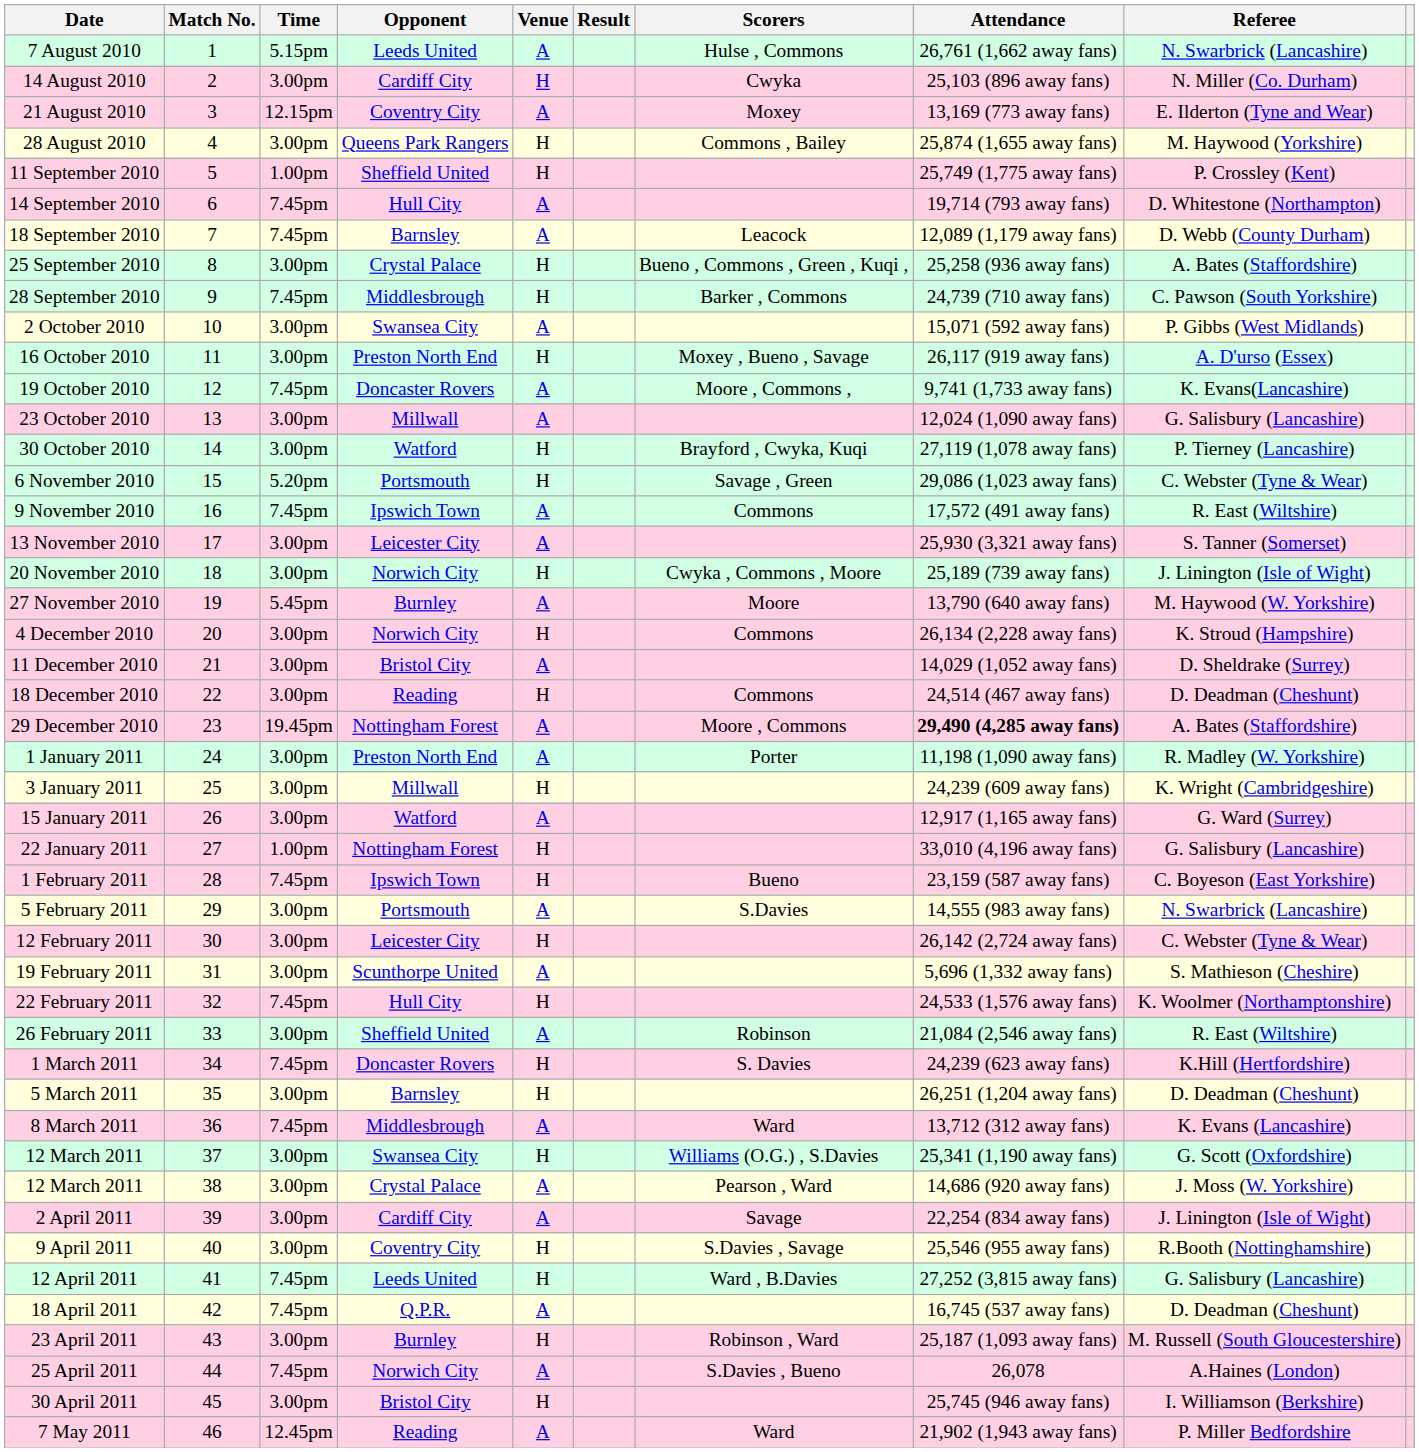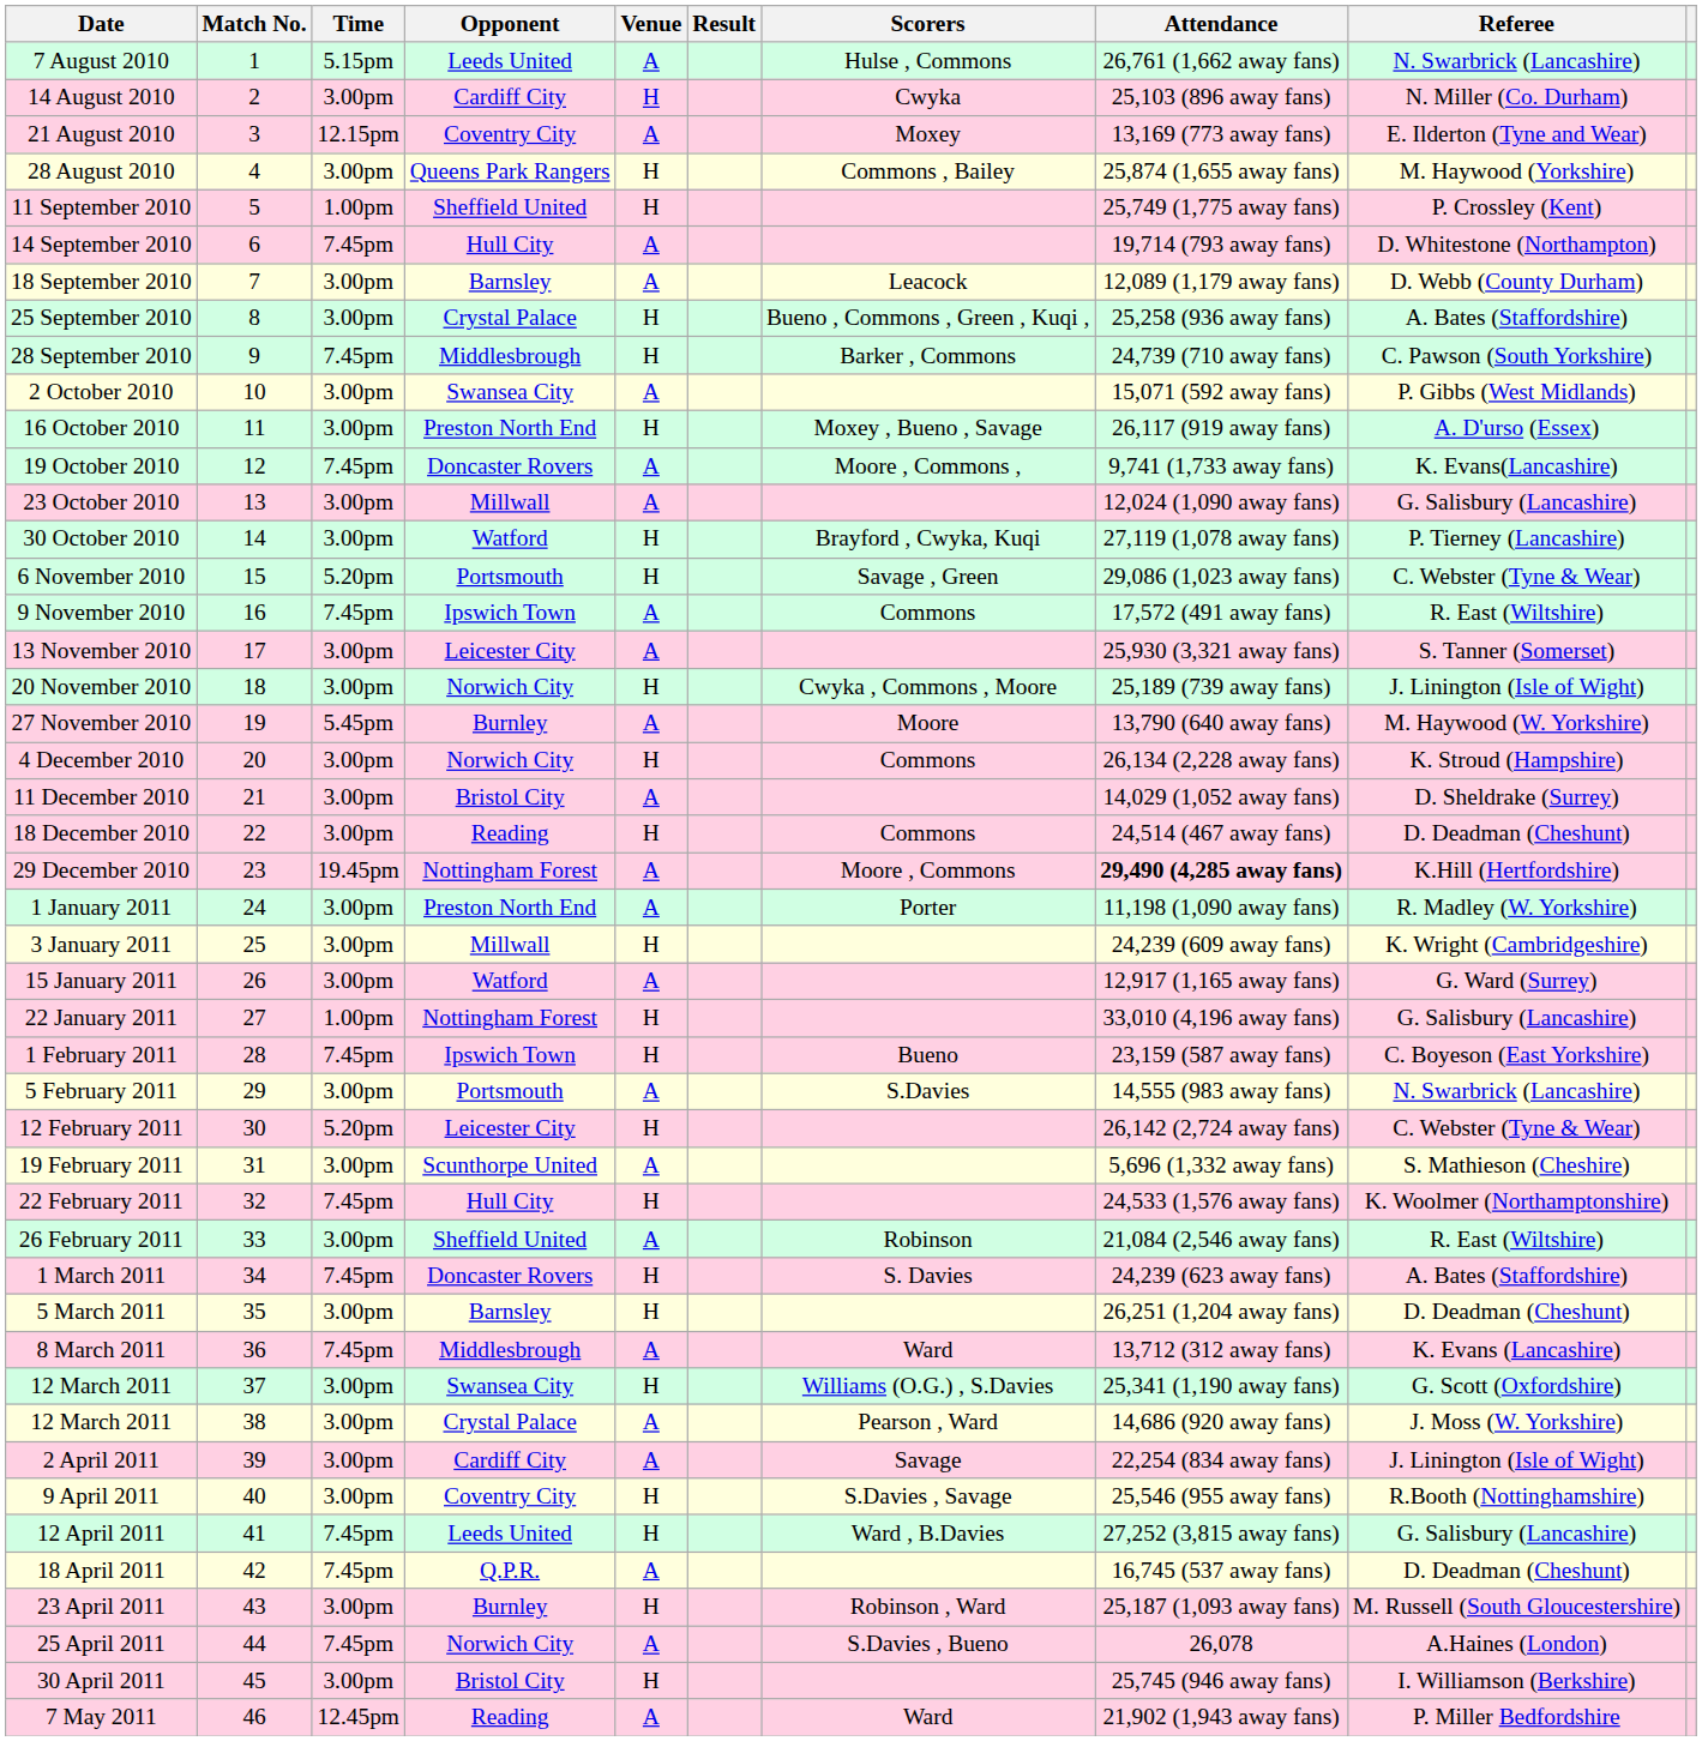 <table class="wikitable sortable" style="text-align:center">
 <tr>
 <th>Date</th>
 <th>Match No.</th>
 <th>Time</th>
 <th>Opponent</th>
 <th>Venue</th>
 <th>Result</th>
 <th>Scorers</th>
 <th>Attendance</th>
 <th>Referee</th>
 <th></th>
 </tr>
 <tr bgcolor="d0ffe3">
 <td>7 August 2010</td>
 <td>1</td>
 <td>5.15pm</td>
 <td><a href='#'>Leeds United</a></td>
 <td><a href='#'>A</a></td>
 <td></td>
 <td>Hulse , Commons </td>
 <td>26,761 (1,662 away fans)</td>
 <td><a href='#'>N. Swarbrick</a> (<a href='#'>Lancashire</a>)</td>
 <td></td>
 </tr>
 <tr bgcolor="ffd0e3">
 <td>14 August 2010</td>
 <td>2</td>
 <td>3.00pm</td>
 <td><a href='#'>Cardiff City</a></td>
 <td><a href='#'>H</a></td>
 <td></td>
 <td>Cwyka </td>
 <td>25,103 (896 away fans)</td>
 <td>N. Miller (<a href='#'>Co. Durham</a>)</td>
 <td></td>
 </tr>
 <tr bgcolor="ffd0e3">
 <td>21 August 2010</td>
 <td>3</td>
 <td>12.15pm</td>
 <td><a href='#'>Coventry City</a></td>
 <td><a href='#'>A</a></td>
 <td></td>
 <td>Moxey </td>
 <td>13,169 (773 away fans)</td>
 <td>E. Ilderton (<a href='#'>Tyne and Wear</a>)</td>
 <td></td>
 </tr>
 <tr bgcolor="#ffffdd">
 <td>28 August 2010</td>
 <td>4</td>
 <td>3.00pm</td>
 <td><a href='#'>Queens Park Rangers</a></td>
 <td>H</td>
 <td></td>
 <td>Commons , Bailey </td>
 <td>25,874 (1,655 away fans)</td>
 <td>M. Haywood (<a href='#'>Yorkshire</a>)</td>
 <td></td>
 </tr>
 <tr bgcolor="ffd0e3">
 <td>11 September 2010</td>
 <td>5</td>
 <td>1.00pm</td>
 <td><a href='#'>Sheffield United</a></td>
 <td>H</td>
 <td></td>
 <td></td>
 <td>25,749 (1,775 away fans)</td>
 <td>P. Crossley (<a href='#'>Kent</a>)</td>
 <td></td>
 </tr>
 <tr bgcolor="ffd0e3">
 <td>14 September 2010</td>
 <td>6</td>
 <td>7.45pm</td>
 <td><a href='#'>Hull City</a></td>
 <td><a href='#'>A</a></td>
 <td></td>
 <td></td>
 <td>19,714 (793 away fans)</td>
 <td>D. Whitestone (<a href='#'>Northampton</a>)</td>
 <td></td>
 </tr>
 <tr bgcolor="#ffffdd">
 <td>18 September 2010</td>
 <td>7</td>
-<td>7.45pm</td>
+<td>3.00pm</td>
 <td><a href='#'>Barnsley</a></td>
 <td><a href='#'>A</a></td>
 <td></td>
 <td>Leacock </td>
 <td>12,089 (1,179 away fans)</td>
 <td>D. Webb (<a href='#'>County Durham</a>)</td>
 <td></td>
 </tr>
 <tr bgcolor="d0ffe3">
 <td>25 September 2010</td>
 <td>8</td>
 <td>3.00pm</td>
 <td><a href='#'>Crystal Palace</a></td>
 <td>H</td>
 <td></td>
 <td>Bueno , Commons , Green , Kuqi ,</td>
 <td>25,258 (936 away fans)</td>
 <td>A. Bates (<a href='#'>Staffordshire</a>)</td>
 <td></td>
 </tr>
 <tr bgcolor="d0ffe3">
 <td>28 September 2010</td>
 <td>9</td>
 <td>7.45pm</td>
 <td><a href='#'>Middlesbrough</a></td>
 <td>H</td>
 <td></td>
 <td>Barker , Commons </td>
 <td>24,739 (710 away fans)</td>
 <td>C. Pawson (<a href='#'>South Yorkshire</a>)</td>
 <td></td>
 </tr>
 <tr bgcolor="#ffffdd">
 <td>2 October 2010</td>
 <td>10</td>
 <td>3.00pm</td>
 <td><a href='#'>Swansea City</a></td>
 <td><a href='#'>A</a></td>
 <td></td>
 <td></td>
 <td>15,071 (592 away fans)</td>
 <td>P. Gibbs (<a href='#'>West Midlands</a>)</td>
 <td></td>
 </tr>
 <tr bgcolor="d0ffe3">
 <td>16 October 2010</td>
 <td>11</td>
 <td>3.00pm</td>
 <td><a href='#'>Preston North End</a></td>
 <td>H</td>
 <td></td>
 <td>Moxey , Bueno , Savage </td>
 <td>26,117 (919 away fans)</td>
 <td><a href='#'>A. D'urso</a> (<a href='#'>Essex</a>)</td>
 <td></td>
 </tr>
 <tr bgcolor="d0ffe3">
 <td>19 October 2010</td>
 <td>12</td>
 <td>7.45pm</td>
 <td><a href='#'>Doncaster Rovers</a></td>
 <td><a href='#'>A</a></td>
 <td></td>
 <td>Moore , Commons ,</td>
 <td>9,741 (1,733 away fans)</td>
 <td>K. Evans(<a href='#'>Lancashire</a>)</td>
 <td></td>
 </tr>
 <tr bgcolor="ffd0e3">
 <td>23 October 2010</td>
 <td>13</td>
 <td>3.00pm</td>
 <td><a href='#'>Millwall</a></td>
 <td><a href='#'>A</a></td>
 <td></td>
 <td></td>
 <td>12,024 (1,090 away fans)</td>
 <td>G. Salisbury (<a href='#'>Lancashire</a>)</td>
 <td></td>
 </tr>
 <tr bgcolor="d0ffe3">
 <td>30 October 2010</td>
 <td>14</td>
 <td>3.00pm</td>
 <td><a href='#'>Watford</a></td>
 <td>H</td>
 <td></td>
 <td>Brayford , Cwyka, Kuqi </td>
 <td>27,119 (1,078 away fans)</td>
 <td>P. Tierney (<a href='#'>Lancashire</a>)</td>
 <td></td>
 </tr>
 <tr bgcolor="d0ffe3">
 <td>6 November 2010</td>
 <td>15</td>
 <td>5.20pm</td>
 <td><a href='#'>Portsmouth</a></td>
 <td>H</td>
 <td></td>
 <td>Savage , Green </td>
 <td>29,086 (1,023 away fans)</td>
 <td>C. Webster (<a href='#'>Tyne & Wear</a>)</td>
 <td></td>
 </tr>
 <tr bgcolor="d0ffe3">
 <td>9 November 2010</td>
 <td>16</td>
 <td>7.45pm</td>
 <td><a href='#'>Ipswich Town</a></td>
 <td><a href='#'>A</a></td>
 <td></td>
 <td>Commons </td>
 <td>17,572 (491 away fans)</td>
 <td>R. East (<a href='#'>Wiltshire</a>)</td>
 <td></td>
 </tr>
 <tr bgcolor="ffd0e3">
 <td>13 November 2010</td>
 <td>17</td>
 <td>3.00pm</td>
 <td><a href='#'>Leicester City</a></td>
 <td><a href='#'>A</a></td>
 <td></td>
 <td></td>
 <td>25,930 (3,321 away fans)</td>
 <td>S. Tanner (<a href='#'>Somerset</a>)</td>
 <td></td>
 </tr>
 <tr bgcolor="d0ffe3">
 <td>20 November 2010</td>
 <td>18</td>
 <td>3.00pm</td>
 <td><a href='#'>Norwich City</a></td>
 <td>H</td>
 <td></td>
 <td>Cwyka , Commons , Moore </td>
 <td>25,189 (739 away fans)</td>
 <td>J. Linington (<a href='#'>Isle of Wight</a>)</td>
 <td></td>
 </tr>
 <tr bgcolor="ffd0e3">
 <td>27 November 2010</td>
 <td>19</td>
 <td>5.45pm</td>
 <td><a href='#'>Burnley</a></td>
 <td><a href='#'>A</a></td>
 <td></td>
 <td>Moore </td>
 <td>13,790 (640 away fans)</td>
 <td>M. Haywood (<a href='#'>W. Yorkshire</a>)</td>
 <td></td>
 </tr>
 <tr bgcolor="ffd0e3">
 <td>4 December 2010</td>
 <td>20</td>
 <td>3.00pm</td>
 <td><a href='#'>Norwich City</a></td>
 <td>H</td>
 <td></td>
 <td>Commons </td>
 <td>26,134 (2,228 away fans)</td>
 <td>K. Stroud (<a href='#'>Hampshire</a>)</td>
 <td></td>
 </tr>
 <tr bgcolor="ffd0e3">
 <td>11 December 2010</td>
 <td>21</td>
 <td>3.00pm</td>
 <td><a href='#'>Bristol City</a></td>
 <td><a href='#'>A</a></td>
 <td></td>
 <td></td>
 <td>14,029 (1,052 away fans)</td>
 <td>D. Sheldrake (<a href='#'>Surrey</a>)</td>
 <td></td>
 </tr>
 <tr bgcolor="ffd0e3">
 <td>18 December 2010</td>
 <td>22</td>
 <td>3.00pm</td>
 <td><a href='#'>Reading</a></td>
 <td>H</td>
 <td></td>
 <td>Commons </td>
 <td>24,514 (467 away fans)</td>
 <td>D. Deadman (<a href='#'>Cheshunt</a>)</td>
 <td></td>
 </tr>
 <tr bgcolor="ffd0e3">
 <td>29 December 2010</td>
 <td>23</td>
 <td>19.45pm</td>
 <td><a href='#'>Nottingham Forest</a></td>
 <td><a href='#'>A</a></td>
 <td></td>
 <td>Moore , Commons </td>
 <td><strong>29,490 (4,285 away fans)</strong></td>
-<td>A. Bates (<a href='#'>Staffordshire</a>)</td>
+<td>K.Hill (<a href='#'>Hertfordshire</a>)</td>
 <td></td>
 </tr>
 <tr bgcolor="d0ffe3">
 <td>1 January 2011</td>
 <td>24</td>
 <td>3.00pm</td>
 <td><a href='#'>Preston North End</a></td>
 <td><a href='#'>A</a></td>
 <td></td>
 <td>Porter </td>
 <td>11,198 (1,090 away fans)</td>
 <td>R. Madley (<a href='#'>W. Yorkshire</a>)</td>
 <td></td>
 </tr>
 <tr bgcolor="#ffffdd">
 <td>3 January 2011</td>
 <td>25</td>
 <td>3.00pm</td>
 <td><a href='#'>Millwall</a></td>
 <td>H</td>
 <td></td>
 <td></td>
 <td>24,239 (609 away fans)</td>
 <td>K. Wright (<a href='#'>Cambridgeshire</a>)</td>
 <td></td>
 </tr>
 <tr bgcolor="ffd0e3">
 <td>15 January 2011</td>
 <td>26</td>
 <td>3.00pm</td>
 <td><a href='#'>Watford</a></td>
 <td><a href='#'>A</a></td>
 <td></td>
 <td></td>
 <td>12,917 (1,165 away fans)</td>
 <td>G. Ward (<a href='#'>Surrey</a>)</td>
 <td></td>
 </tr>
 <tr bgcolor="ffd0e3">
 <td>22 January 2011</td>
 <td>27</td>
 <td>1.00pm</td>
 <td><a href='#'>Nottingham Forest</a></td>
 <td>H</td>
 <td></td>
 <td></td>
 <td>33,010 (4,196 away fans)</td>
 <td>G. Salisbury (<a href='#'>Lancashire</a>)</td>
 <td></td>
 </tr>
 <tr bgcolor="ffd0e3">
 <td>1 February 2011</td>
 <td>28</td>
 <td>7.45pm</td>
 <td><a href='#'>Ipswich Town</a></td>
 <td>H</td>
 <td></td>
 <td>Bueno </td>
 <td>23,159 (587 away fans)</td>
 <td>C. Boyeson (<a href='#'>East Yorkshire</a>)</td>
 <td></td>
 </tr>
 <tr bgcolor="#ffffdd">
 <td>5 February 2011</td>
 <td>29</td>
 <td>3.00pm</td>
 <td><a href='#'>Portsmouth</a></td>
 <td><a href='#'>A</a></td>
 <td></td>
 <td>S.Davies </td>
 <td>14,555 (983 away fans)</td>
 <td><a href='#'>N. Swarbrick</a> (<a href='#'>Lancashire</a>)</td>
 <td></td>
 </tr>
 <tr bgcolor="ffd0e3">
 <td>12 February 2011</td>
 <td>30</td>
-<td>3.00pm</td>
+<td>5.20pm</td>
 <td><a href='#'>Leicester City</a></td>
 <td>H</td>
 <td></td>
 <td></td>
 <td>26,142 (2,724 away fans)</td>
 <td>C. Webster (<a href='#'>Tyne & Wear</a>)</td>
 <td></td>
 </tr>
 <tr bgcolor="#ffffdd">
 <td>19 February 2011</td>
 <td>31</td>
 <td>3.00pm</td>
 <td><a href='#'>Scunthorpe United</a></td>
 <td><a href='#'>A</a></td>
 <td></td>
 <td></td>
 <td>5,696 (1,332 away fans)</td>
 <td>S. Mathieson (<a href='#'>Cheshire</a>)</td>
 <td></td>
 </tr>
 <tr bgcolor="ffd0e3">
 <td>22 February 2011</td>
 <td>32</td>
 <td>7.45pm</td>
 <td><a href='#'>Hull City</a></td>
 <td>H</td>
 <td></td>
 <td></td>
 <td>24,533 (1,576 away fans)</td>
 <td>K. Woolmer (<a href='#'>Northamptonshire</a>)</td>
 <td></td>
 </tr>
 <tr bgcolor="d0ffe3">
 <td>26 February 2011</td>
 <td>33</td>
 <td>3.00pm</td>
 <td><a href='#'>Sheffield United</a></td>
 <td><a href='#'>A</a></td>
 <td></td>
 <td>Robinson </td>
 <td>21,084 (2,546 away fans)</td>
 <td>R. East (<a href='#'>Wiltshire</a>)</td>
 <td></td>
 </tr>
 <tr bgcolor="ffd0e3">
 <td>1 March 2011</td>
 <td>34</td>
 <td>7.45pm</td>
 <td><a href='#'>Doncaster Rovers</a></td>
 <td>H</td>
 <td></td>
 <td>S. Davies</td>
 <td>24,239 (623 away fans)</td>
-<td>K.Hill (<a href='#'>Hertfordshire</a>)</td>
+<td>A. Bates (<a href='#'>Staffordshire</a>)</td>
 <td></td>
 </tr>
 <tr bgcolor="#ffffdd">
 <td>5 March 2011</td>
 <td>35</td>
 <td>3.00pm</td>
 <td><a href='#'>Barnsley</a></td>
 <td>H</td>
 <td></td>
 <td></td>
 <td>26,251 (1,204 away fans)</td>
 <td>D. Deadman (<a href='#'>Cheshunt</a>)</td>
 <td></td>
 </tr>
 <tr bgcolor="ffd0e3">
 <td>8 March 2011</td>
 <td>36</td>
 <td>7.45pm</td>
 <td><a href='#'>Middlesbrough</a></td>
 <td><a href='#'>A</a></td>
 <td></td>
 <td>Ward</td>
 <td>13,712 (312 away fans)</td>
 <td>K. Evans (<a href='#'>Lancashire</a>)</td>
 <td></td>
 </tr>
 <tr bgcolor="d0ffe3">
 <td>12 March 2011</td>
 <td>37</td>
 <td>3.00pm</td>
 <td><a href='#'>Swansea City</a></td>
 <td>H</td>
 <td></td>
 <td><a href='#'>Williams</a> (O.G.) , S.Davies </td>
 <td>25,341 (1,190 away fans)</td>
 <td>G. Scott (<a href='#'>Oxfordshire</a>)</td>
 <td></td>
 </tr>
 <tr bgcolor="#ffffdd">
 <td>12 March 2011</td>
 <td>38</td>
 <td>3.00pm</td>
 <td><a href='#'>Crystal Palace</a></td>
 <td><a href='#'>A</a></td>
 <td></td>
 <td>Pearson , Ward </td>
 <td>14,686 (920 away fans)</td>
 <td>J. Moss (<a href='#'>W. Yorkshire</a>)</td>
 <td></td>
 </tr>
 <tr bgcolor="ffd0e3">
 <td>2 April 2011</td>
 <td>39</td>
 <td>3.00pm</td>
 <td><a href='#'>Cardiff City</a></td>
 <td><a href='#'>A</a></td>
 <td></td>
 <td>Savage </td>
 <td>22,254 (834 away fans)</td>
 <td>J. Linington (<a href='#'>Isle of Wight</a>)</td>
 <td></td>
 </tr>
 <tr bgcolor="#ffffdd">
 <td>9 April 2011</td>
 <td>40</td>
 <td>3.00pm</td>
 <td><a href='#'>Coventry City</a></td>
 <td>H</td>
 <td></td>
 <td>S.Davies , Savage </td>
 <td>25,546 (955 away fans)</td>
 <td>R.Booth (<a href='#'>Nottinghamshire</a>)</td>
 <td></td>
 </tr>
 <tr bgcolor="d0ffe3">
 <td>12 April 2011</td>
 <td>41</td>
 <td>7.45pm</td>
 <td><a href='#'>Leeds United</a></td>
 <td>H</td>
 <td></td>
 <td>Ward , B.Davies </td>
 <td>27,252 (3,815 away fans)</td>
 <td>G. Salisbury (<a href='#'>Lancashire</a>)</td>
 <td></td>
 </tr>
 <tr bgcolor="#ffffdd">
 <td>18 April 2011</td>
 <td>42</td>
 <td>7.45pm</td>
 <td><a href='#'>Q.P.R.</a></td>
 <td><a href='#'>A</a></td>
 <td></td>
 <td></td>
 <td>16,745 (537 away fans)</td>
 <td>D. Deadman (<a href='#'>Cheshunt</a>)</td>
 <td></td>
 </tr>
 <tr bgcolor="ffd0e3">
 <td>23 April 2011</td>
 <td>43</td>
 <td>3.00pm</td>
 <td><a href='#'>Burnley</a></td>
 <td>H</td>
 <td></td>
 <td>Robinson , Ward </td>
 <td>25,187 (1,093 away fans)</td>
 <td>M. Russell (<a href='#'>South Gloucestershire</a>)</td>
 <td></td>
 </tr>
 <tr bgcolor="ffd0e3">
 <td>25 April 2011</td>
 <td>44</td>
 <td>7.45pm</td>
 <td><a href='#'>Norwich City</a></td>
 <td><a href='#'>A</a></td>
 <td></td>
 <td>S.Davies , Bueno </td>
 <td>26,078</td>
 <td>A.Haines (<a href='#'>London</a>)</td>
 <td></td>
 </tr>
 <tr bgcolor="ffd0e3">
 <td>30 April 2011</td>
 <td>45</td>
 <td>3.00pm</td>
 <td><a href='#'>Bristol City</a></td>
 <td>H</td>
 <td></td>
 <td></td>
 <td>25,745 (946 away fans)</td>
 <td>I. Williamson (<a href='#'>Berkshire</a>)</td>
 <td></td>
 </tr>
 <tr bgcolor="ffd0e3">
 <td>7 May 2011</td>
 <td>46</td>
 <td>12.45pm</td>
 <td><a href='#'>Reading</a></td>
 <td><a href='#'>A</a></td>
 <td></td>
 <td>Ward </td>
 <td>21,902 (1,943 away fans)</td>
 <td>P. Miller <a href='#'>Bedfordshire</a></td>
 <td></td>
 </tr>
 </table>
